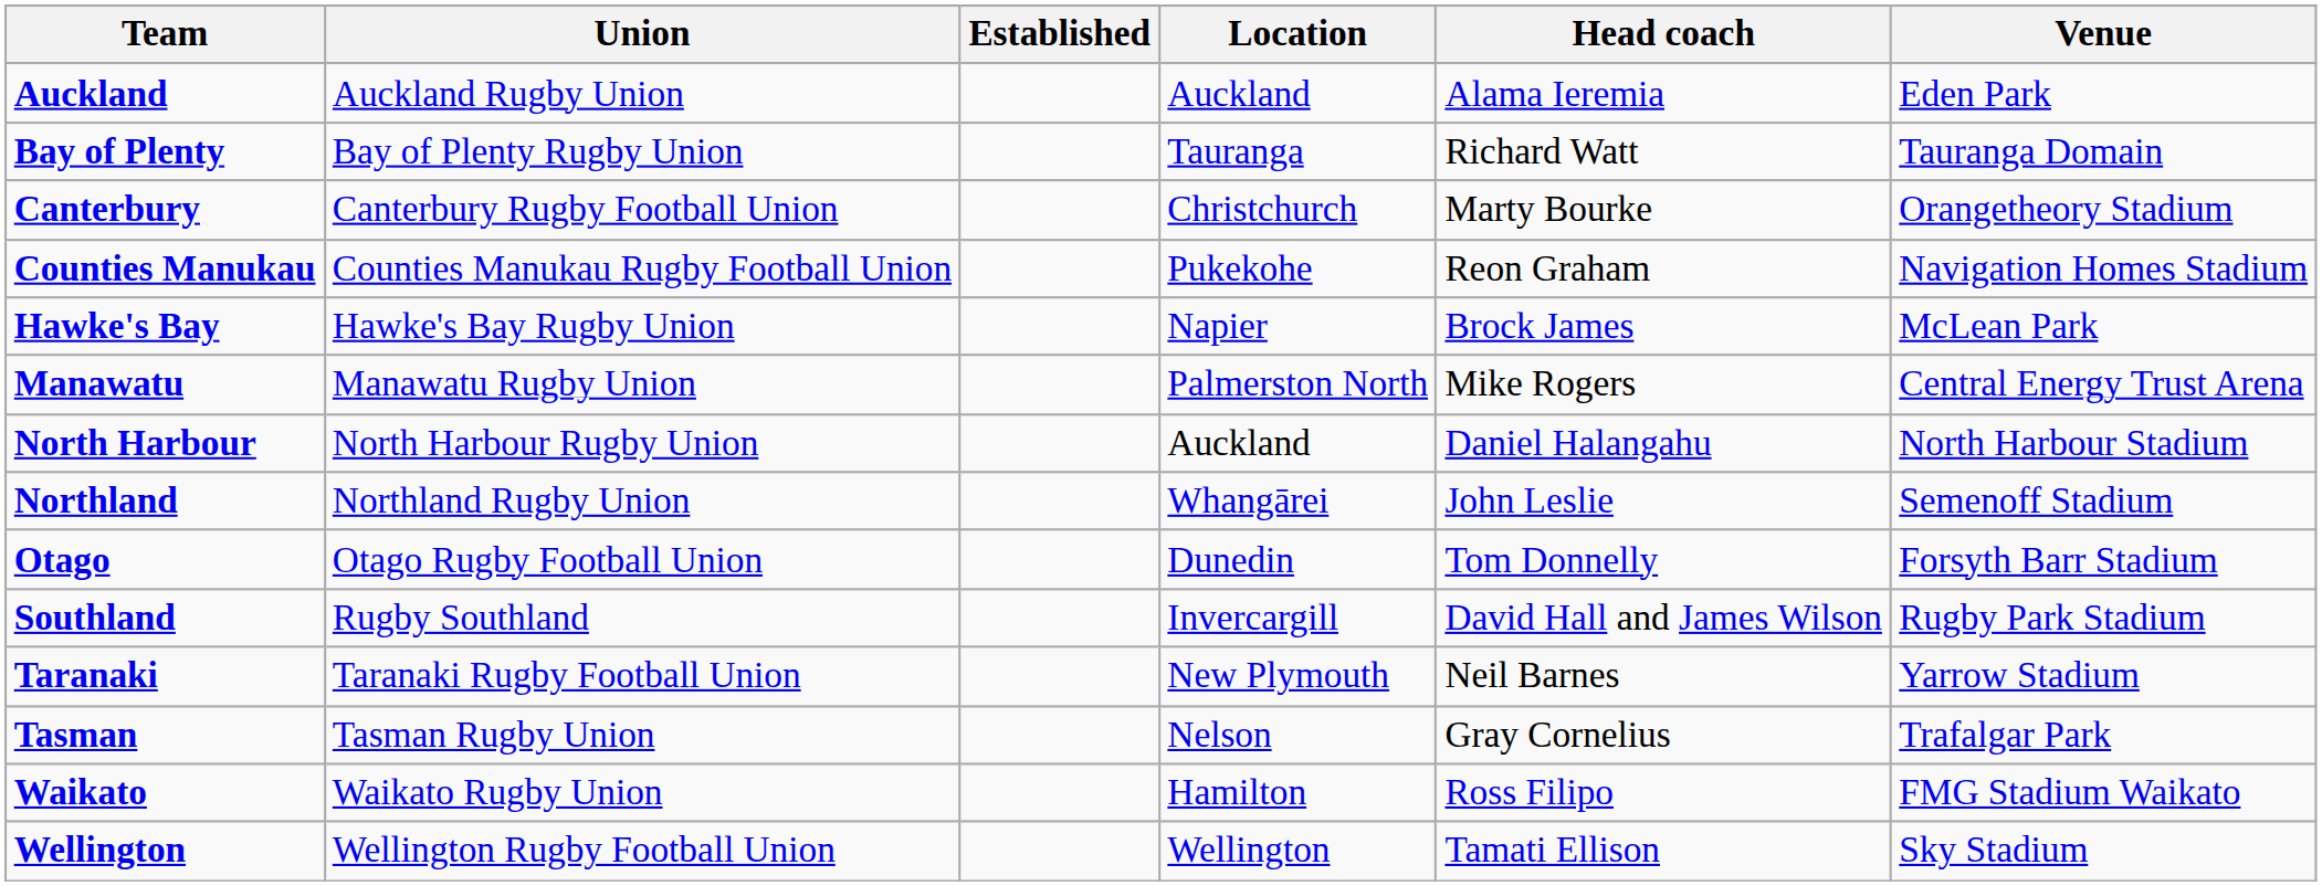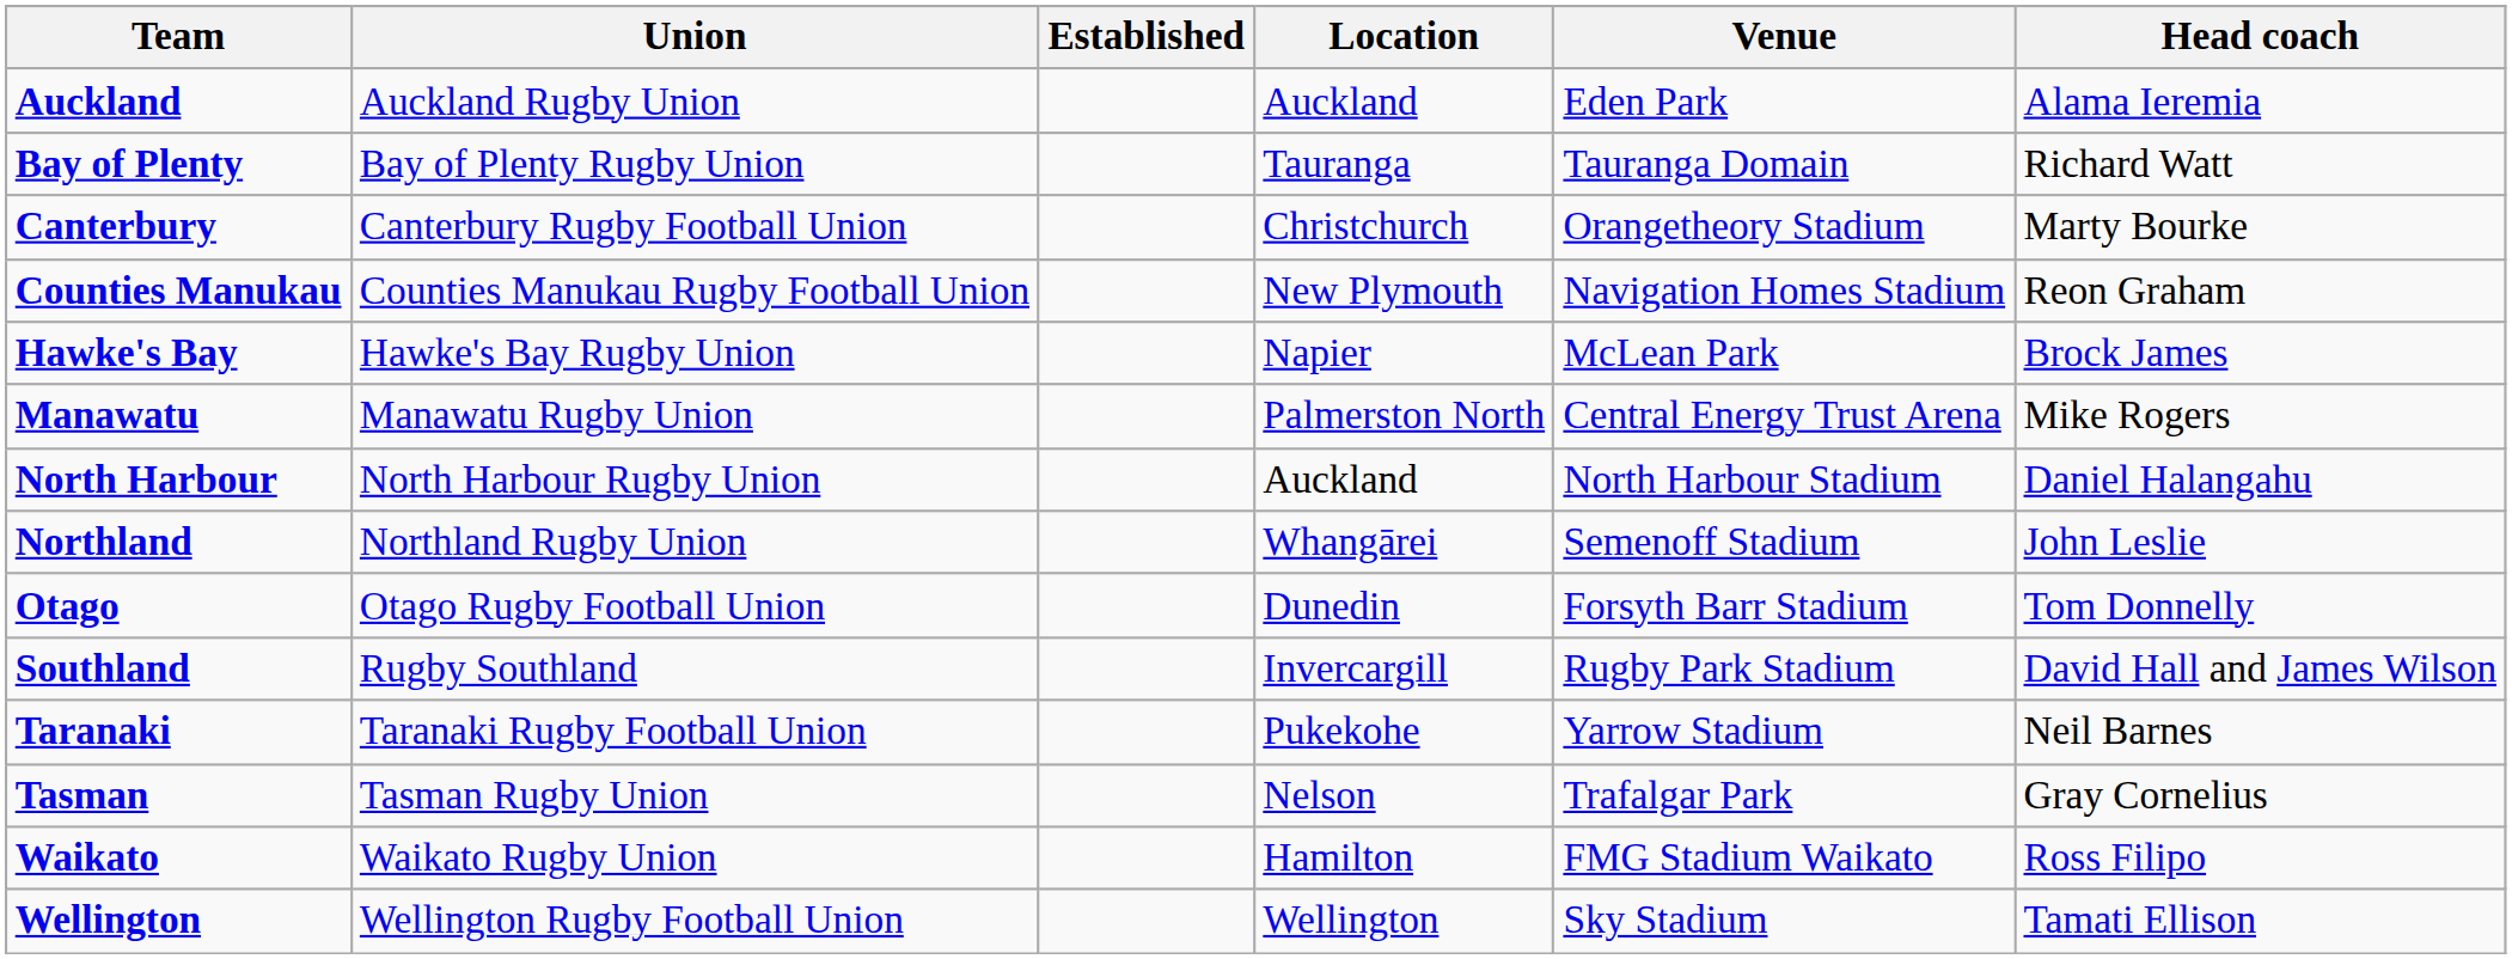 <table class="wikitable sortable">
 <tr>
 <th>Team</th>
 <th>Union</th>
 <th>Established</th>
 <th>Location</th>
+<th>Venue</th>
 <th>Head coach</th>
-<th>Venue</th>
 </tr>
 <tr>
 <td><strong><a href='#'>Auckland</a></strong></td>
 <td><a href='#'>Auckland Rugby Union</a></td>
 <td></td>
 <td><a href='#'>Auckland</a></td>
+<td><a href='#'>Eden Park</a></td>
 <td><a href='#'>Alama Ieremia</a></td>
-<td><a href='#'>Eden Park</a></td>
 </tr>
 <tr>
 <td><strong><a href='#'>Bay of Plenty</a></strong></td>
 <td><a href='#'>Bay of Plenty Rugby Union</a></td>
 <td></td>
 <td><a href='#'>Tauranga</a></td>
+<td><a href='#'>Tauranga Domain</a></td>
 <td>Richard Watt</td>
-<td><a href='#'>Tauranga Domain</a></td>
 </tr>
 <tr>
 <td><strong><a href='#'>Canterbury</a></strong></td>
 <td><a href='#'>Canterbury Rugby Football Union</a></td>
 <td></td>
 <td><a href='#'>Christchurch</a></td>
+<td><a href='#'>Orangetheory Stadium</a></td>
 <td>Marty Bourke</td>
-<td><a href='#'>Orangetheory Stadium</a></td>
 </tr>
 <tr>
 <td><strong><a href='#'>Counties Manukau</a></strong></td>
 <td><a href='#'>Counties Manukau Rugby Football Union</a></td>
 <td></td>
-<td><a href='#'>Pukekohe</a></td>
+<td><a href='#'>New Plymouth</a></td>
+<td><a href='#'>Navigation Homes Stadium</a></td>
 <td>Reon Graham</td>
-<td><a href='#'>Navigation Homes Stadium</a></td>
 </tr>
 <tr>
 <td><strong><a href='#'>Hawke's Bay</a></strong></td>
 <td><a href='#'>Hawke's Bay Rugby Union</a></td>
 <td></td>
 <td><a href='#'>Napier</a></td>
+<td><a href='#'>McLean Park</a></td>
 <td><a href='#'>Brock James</a></td>
-<td><a href='#'>McLean Park</a></td>
 </tr>
 <tr>
 <td><strong><a href='#'>Manawatu</a></strong></td>
 <td><a href='#'>Manawatu Rugby Union</a></td>
 <td></td>
 <td><a href='#'>Palmerston North</a></td>
+<td><a href='#'>Central Energy Trust Arena</a></td>
 <td>Mike Rogers</td>
-<td><a href='#'>Central Energy Trust Arena</a></td>
 </tr>
 <tr>
 <td><strong><a href='#'>North Harbour</a></strong></td>
 <td><a href='#'>North Harbour Rugby Union</a></td>
 <td></td>
 <td>Auckland</td>
+<td><a href='#'>North Harbour Stadium</a></td>
 <td><a href='#'>Daniel Halangahu</a></td>
-<td><a href='#'>North Harbour Stadium</a></td>
 </tr>
 <tr>
 <td><strong><a href='#'>Northland</a></strong></td>
 <td><a href='#'>Northland Rugby Union</a></td>
 <td></td>
 <td><a href='#'>Whangārei</a></td>
+<td><a href='#'>Semenoff Stadium</a></td>
 <td><a href='#'>John Leslie</a></td>
-<td><a href='#'>Semenoff Stadium</a></td>
 </tr>
 <tr>
 <td><strong><a href='#'>Otago</a></strong></td>
 <td><a href='#'>Otago Rugby Football Union</a></td>
 <td></td>
 <td><a href='#'>Dunedin</a></td>
+<td><a href='#'>Forsyth Barr Stadium</a></td>
 <td><a href='#'>Tom Donnelly</a></td>
-<td><a href='#'>Forsyth Barr Stadium</a></td>
 </tr>
 <tr>
 <td><strong><a href='#'>Southland</a></strong></td>
 <td><a href='#'>Rugby Southland</a></td>
 <td></td>
 <td><a href='#'>Invercargill</a></td>
+<td><a href='#'>Rugby Park Stadium</a></td>
 <td><a href='#'>David Hall</a> and <a href='#'>James Wilson</a></td>
-<td><a href='#'>Rugby Park Stadium</a></td>
 </tr>
 <tr>
 <td><strong><a href='#'>Taranaki</a></strong></td>
 <td><a href='#'>Taranaki Rugby Football Union</a></td>
 <td></td>
-<td><a href='#'>New Plymouth</a></td>
+<td><a href='#'>Pukekohe</a></td>
+<td><a href='#'>Yarrow Stadium</a></td>
 <td>Neil Barnes</td>
-<td><a href='#'>Yarrow Stadium</a></td>
 </tr>
 <tr>
 <td><strong><a href='#'>Tasman</a></strong></td>
 <td><a href='#'>Tasman Rugby Union</a></td>
 <td></td>
 <td><a href='#'>Nelson</a></td>
+<td><a href='#'>Trafalgar Park</a></td>
 <td>Gray Cornelius</td>
-<td><a href='#'>Trafalgar Park</a></td>
 </tr>
 <tr>
 <td><strong><a href='#'>Waikato</a></strong></td>
 <td><a href='#'>Waikato Rugby Union</a></td>
 <td></td>
 <td><a href='#'>Hamilton</a></td>
+<td><a href='#'>FMG Stadium Waikato</a></td>
 <td><a href='#'>Ross Filipo</a></td>
-<td><a href='#'>FMG Stadium Waikato</a></td>
 </tr>
 <tr>
 <td><strong><a href='#'>Wellington</a></strong></td>
 <td><a href='#'>Wellington Rugby Football Union</a></td>
 <td></td>
 <td><a href='#'>Wellington</a></td>
+<td><a href='#'>Sky Stadium</a></td>
 <td><a href='#'>Tamati Ellison</a></td>
-<td><a href='#'>Sky Stadium</a></td>
 </tr>
 </table>
